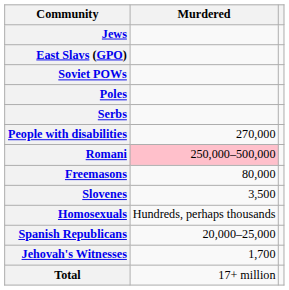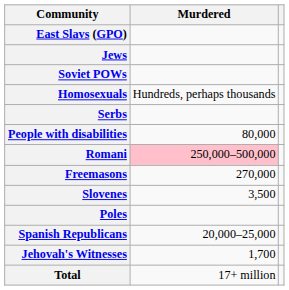 <table class="wikitable plainrowheaders sortable" style="float:right; margin-left:1em; font-size:80%">
 <tr>
 <th scope="col">Community</th>
 <th scope="col" data-sort-type="number">Murdered</th>
 <th scope="col" class="unsortable"></th>
 </tr>
 <tr>
-<th scope="row", style="text-align:right;"><a href='#'>Jews</a></th>
+<th scope="row", style="text-align:right;"><a href='#'>East Slavs</a> (<a href='#'>GPO</a>)</th>
 <td style="text-align:right;"></td>
 <td style="text-align:center;"></td>
 </tr>
 <tr>
-<th scope="row", style="text-align:right;"><a href='#'>East Slavs</a> (<a href='#'>GPO</a>)</th>
+<th scope="row", style="text-align:right;"><a href='#'>Jews</a></th>
 <td style="text-align:right;"></td>
 <td style="text-align:center;"></td>
 </tr>
 <tr>
 <th scope="row", style="text-align:right;"><a href='#'>Soviet POWs</a></th>
 <td style="text-align:right;"></td>
 <td style="text-align:center;"></td>
 </tr>
 <tr>
-<th scope="row", style="text-align:right;"><a href='#'>Poles</a></th>
-<td style="text-align:right;"></td>
+<th scope="row", style="text-align:right;"><a href='#'>Homosexuals</a></th>
+<td style="text-align:right;">Hundreds, perhaps thousands</td>
 <td style="text-align:center;"></td>
 </tr>
 <tr>
 <th scope="row", style="text-align:right;"><a href='#'>Serbs</a></th>
 <td style="text-align:right;"></td>
 <td style="text-align:center;"></td>
 </tr>
 <tr>
 <th scope="row", style="text-align:right;"><a href='#'>People with disabilities</a></th>
-<td style="text-align:right;">270,000</td>
+<td style="text-align:right;">80,000</td>
 <td style="text-align:center;"></td>
 </tr>
 <tr>
 <th scope="row", style="text-align:right;"><a href='#'>Romani</a></th>
 <td style="background: pink; text-align:right;">250,000–500,000</td>
 <td style="text-align:center;"></td>
 </tr>
 <tr>
 <th scope="row", style="text-align:right;"><a href='#'>Freemasons</a></th>
-<td style="text-align:right;">80,000</td>
+<td style="text-align:right;">270,000</td>
 <td style="text-align:center;"></td>
 </tr>
 <tr>
 <th scope="row", style="text-align:right;"><a href='#'>Slovenes</a></th>
 <td style="text-align:right;">3,500</td>
 <td style="text-align:center;"></td>
 </tr>
 <tr>
-<th scope="row", style="text-align:right;"><a href='#'>Homosexuals</a></th>
-<td style="text-align:right;">Hundreds, perhaps thousands</td>
+<th scope="row", style="text-align:right;"><a href='#'>Poles</a></th>
+<td style="text-align:right;"></td>
 <td style="text-align:center;"></td>
 </tr>
 <tr>
 <th scope="row", style="text-align:right;"><a href='#'>Spanish Republicans</a></th>
 <td style="text-align:right;">20,000–25,000</td>
 <td style="text-align:center;"></td>
 </tr>
 <tr>
 <th scope="row", style="text-align:right;"><a href='#'>Jehovah's Witnesses</a></th>
 <td style="text-align:right;">1,700</td>
 <td style="text-align:center;"></td>
 </tr>
 <tr class="sortbottom">
 <th>Total</th>
 <td style="text-align:right;">17+ million</td>
 <td></td>
 </tr>
 </table>
